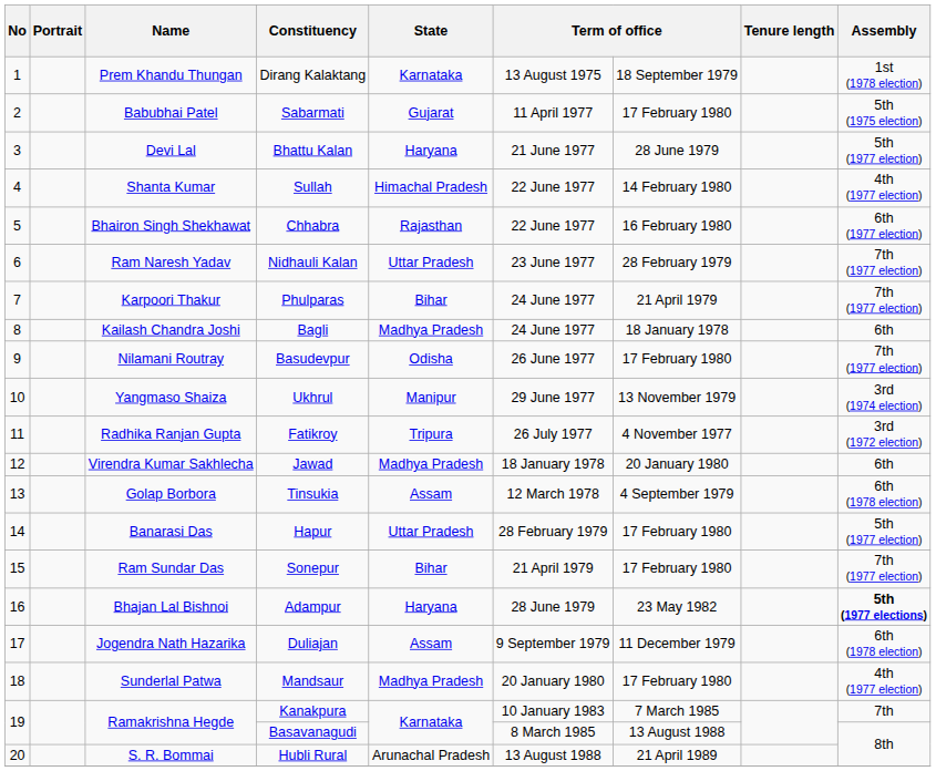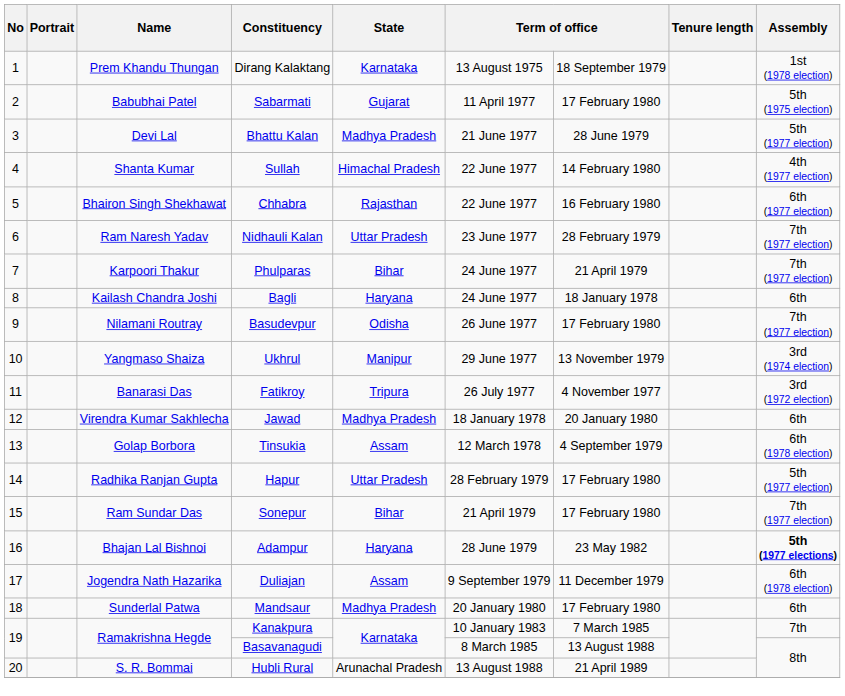 <table class="wikitable sortable" style="text-align:center">
 <tr style="height: 60px;">
 <th scope="col">No</th>
 <th scope="col">Portrait</th>
 <th scope="col">Name</th>
 <th scope="col">Constituency</th>
 <th scope="col">State</th>
 <th colspan="2">Term of office</th>
 <th>Tenure length</th>
 <th>Assembly</th>
 </tr>
 <tr>
 <td>1</td>
 <td></td>
 <td><a href='#'>Prem Khandu Thungan</a></td>
 <td>Dirang Kalaktang</td>
 <td><a href='#'>Karnataka</a></td>
 <td>13 August 1975</td>
 <td>18 September 1979</td>
 <td></td>
 <td>1st<br><small>(<a href='#'>1978 election</a>)</small></td>
 </tr>
 <tr>
 <td>2</td>
 <td></td>
 <td><a href='#'>Babubhai Patel</a></td>
 <td><a href='#'>Sabarmati</a></td>
 <td><a href='#'>Gujarat</a></td>
 <td>11 April 1977</td>
 <td>17 February 1980</td>
 <td></td>
 <td>5th<br><small>(<a href='#'>1975 election</a>)</small></td>
 </tr>
 <tr>
 <td>3</td>
 <td></td>
 <td><a href='#'>Devi Lal</a></td>
 <td><a href='#'>Bhattu Kalan</a></td>
-<td><a href='#'>Haryana</a></td>
+<td><a href='#'>Madhya Pradesh</a></td>
 <td>21 June 1977</td>
 <td>28 June 1979</td>
 <td></td>
 <td>5th<br><small>(<a href='#'>1977 election</a>)</small></td>
 </tr>
 <tr>
 <td>4</td>
 <td></td>
 <td><a href='#'>Shanta Kumar</a></td>
 <td><a href='#'>Sullah</a></td>
 <td><a href='#'>Himachal Pradesh</a></td>
 <td>22 June 1977</td>
 <td>14 February 1980</td>
 <td></td>
 <td>4th <br><small>(<a href='#'>1977 election</a>)</small></td>
 </tr>
 <tr>
 <td>5</td>
 <td></td>
 <td><a href='#'>Bhairon Singh Shekhawat</a></td>
 <td><a href='#'>Chhabra</a></td>
 <td><a href='#'>Rajasthan</a></td>
 <td>22 June 1977</td>
 <td>16 February 1980</td>
 <td></td>
 <td>6th<br><small>(<a href='#'>1977 election</a>)</small></td>
 </tr>
 <tr>
 <td>6</td>
 <td></td>
 <td><a href='#'>Ram Naresh Yadav</a></td>
 <td><a href='#'>Nidhauli Kalan</a></td>
 <td><a href='#'>Uttar Pradesh</a></td>
 <td>23 June 1977</td>
 <td>28 February 1979</td>
 <td></td>
 <td>7th<br><small>(<a href='#'>1977 election</a>)</small></td>
 </tr>
 <tr>
 <td>7</td>
 <td></td>
 <td><a href='#'>Karpoori Thakur</a></td>
 <td><a href='#'>Phulparas</a></td>
 <td><a href='#'>Bihar</a></td>
 <td>24 June 1977</td>
 <td>21 April 1979</td>
 <td></td>
 <td>7th<br><small>(<a href='#'>1977 election</a>)</small></td>
 </tr>
 <tr>
 <td>8</td>
 <td></td>
 <td><a href='#'>Kailash Chandra Joshi</a></td>
 <td><a href='#'>Bagli</a></td>
-<td><a href='#'>Madhya Pradesh</a></td>
+<td><a href='#'>Haryana</a></td>
 <td>24 June 1977</td>
 <td>18 January 1978</td>
 <td></td>
 <td>6th<br></td>
 </tr>
 <tr>
 <td>9</td>
 <td></td>
 <td><a href='#'>Nilamani Routray</a></td>
 <td><a href='#'>Basudevpur</a></td>
 <td><a href='#'>Odisha</a></td>
 <td>26 June 1977</td>
 <td>17 February 1980</td>
 <td></td>
 <td>7th<br><small>(<a href='#'>1977 election</a>)</small></td>
 </tr>
 <tr>
 <td>10</td>
 <td></td>
 <td><a href='#'>Yangmaso Shaiza</a></td>
 <td><a href='#'>Ukhrul</a></td>
 <td><a href='#'>Manipur</a></td>
 <td>29 June 1977</td>
 <td>13 November 1979</td>
 <td></td>
 <td>3rd<br><small>(<a href='#'>1974 election</a>)</small></td>
 </tr>
 <tr>
 <td>11</td>
 <td></td>
-<td><a href='#'>Radhika Ranjan Gupta</a></td>
+<td><a href='#'>Banarasi Das</a></td>
 <td><a href='#'>Fatikroy</a></td>
 <td><a href='#'>Tripura</a></td>
 <td>26 July 1977</td>
 <td>4 November 1977</td>
 <td></td>
 <td>3rd<br><small>(<a href='#'>1972 election</a>)</small></td>
 </tr>
 <tr>
 <td>12</td>
 <td></td>
 <td><a href='#'>Virendra Kumar Sakhlecha</a></td>
 <td><a href='#'>Jawad</a></td>
 <td><a href='#'>Madhya Pradesh</a></td>
 <td>18 January 1978</td>
 <td>20 January 1980</td>
 <td></td>
 <td>6th<br></td>
 </tr>
 <tr>
 <td>13</td>
 <td></td>
 <td><a href='#'>Golap Borbora</a></td>
 <td><a href='#'>Tinsukia</a></td>
 <td><a href='#'>Assam</a></td>
 <td>12 March 1978</td>
 <td>4 September 1979</td>
 <td></td>
 <td>6th<br><small>(<a href='#'>1978 election</a>)</small></td>
 </tr>
 <tr>
 <td>14</td>
 <td></td>
-<td><a href='#'>Banarasi Das</a></td>
+<td><a href='#'>Radhika Ranjan Gupta</a></td>
 <td><a href='#'>Hapur</a></td>
 <td><a href='#'>Uttar Pradesh</a></td>
 <td>28 February 1979</td>
 <td>17 February 1980</td>
 <td></td>
 <td>5th<br><small>(<a href='#'>1977 election</a>)</small></td>
 </tr>
 <tr>
 <td>15</td>
 <td></td>
 <td><a href='#'>Ram Sundar Das</a></td>
 <td><a href='#'>Sonepur</a></td>
 <td><a href='#'>Bihar</a></td>
 <td>21 April 1979</td>
 <td>17 February 1980</td>
 <td></td>
 <td>7th<br><small>(<a href='#'>1977 election</a>)</small></td>
 </tr>
 <tr>
 <td>16</td>
 <td></td>
 <td><a href='#'>Bhajan Lal Bishnoi</a></td>
 <td><a href='#'>Adampur</a></td>
 <td><a href='#'>Haryana</a></td>
 <td>28 June 1979</td>
 <td>23 May 1982</td>
 <td></td>
 <td><strong>5th<br><small>(<a href='#'>1977 elections</a>)</small></strong></td>
 </tr>
 <tr>
 <td>17</td>
 <td></td>
 <td><a href='#'>Jogendra Nath Hazarika</a></td>
 <td><a href='#'>Duliajan</a></td>
 <td><a href='#'>Assam</a></td>
 <td>9 September 1979</td>
 <td>11 December 1979</td>
 <td></td>
 <td>6th<br><small>(<a href='#'>1978 election</a>)</small></td>
 </tr>
 <tr>
 <td>18</td>
 <td></td>
 <td><a href='#'>Sunderlal Patwa</a></td>
 <td><a href='#'>Mandsaur</a></td>
 <td><a href='#'>Madhya Pradesh</a></td>
 <td>20 January 1980</td>
 <td>17 February 1980</td>
 <td></td>
-<td>4th <br><small>(<a href='#'>1977 election</a>)</small></td>
+<td>6th<br></td>
 </tr>
 <tr>
 <td rowspan="2">19</td>
 <td rowspan="2"></td>
 <td rowspan="2"><a href='#'>Ramakrishna Hegde</a></td>
 <td><a href='#'>Kanakpura</a></td>
 <td rowspan="2"><a href='#'>Karnataka</a></td>
 <td>10 January 1983</td>
 <td>7 March 1985</td>
 <td rowspan="2"></td>
 <td>7th<br></td>
 </tr>
 <tr>
 <td><a href='#'>Basavanagudi</a></td>
 <td>8 March 1985</td>
 <td>13 August 1988</td>
 <td rowspan="2">8th<br></td>
 </tr>
 <tr>
 <td>20</td>
 <td></td>
 <td><a href='#'>S. R. Bommai</a></td>
 <td><a href='#'>Hubli Rural</a></td>
 <td>Arunachal Pradesh</td>
 <td>13 August 1988</td>
 <td>21 April 1989</td>
 <td></td>
 </tr>
 <tr>
 </tr>
 </table>
